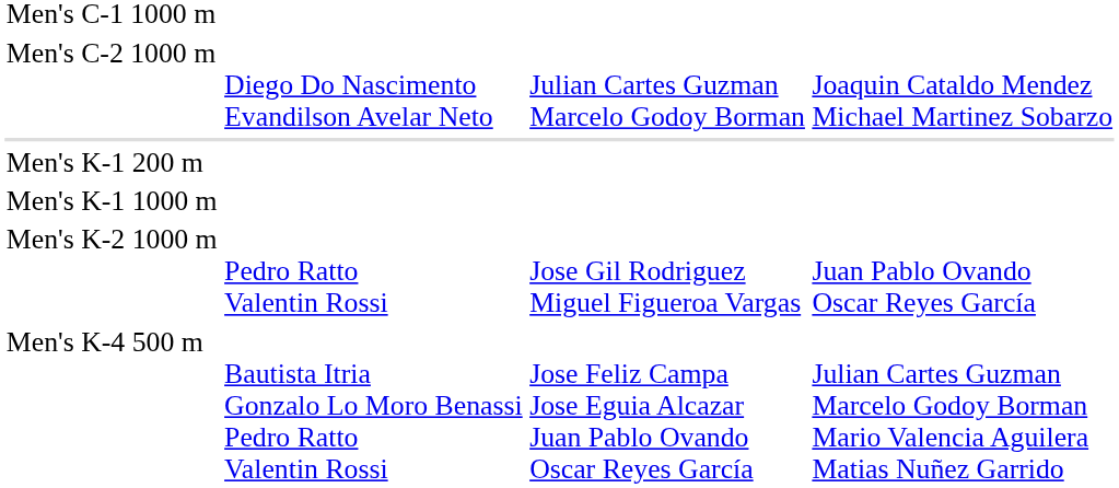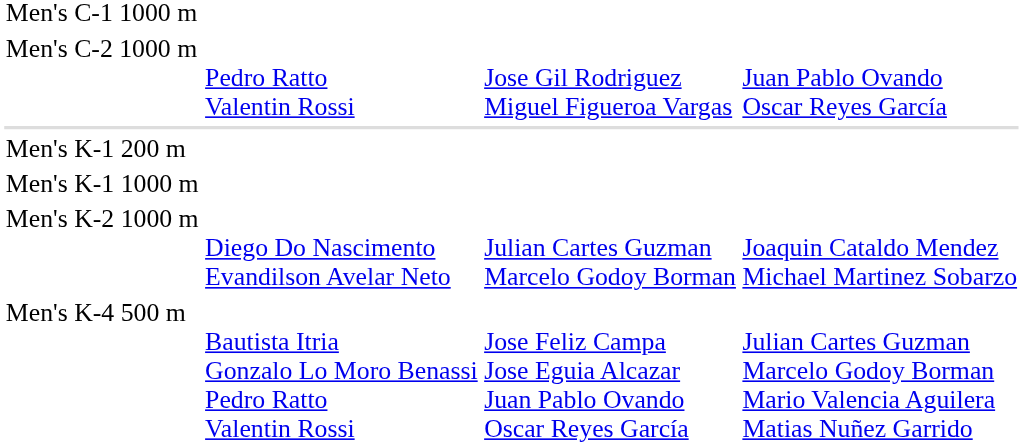 <table>
 <tr>
 <td>Men's C-1 1000 m</td>
 <td></td>
 <td></td>
 <td></td>
 </tr>
 <tr valign="top">
 <td>Men's C-2 1000 m</td>
-<td><br><a href='#'>Diego Do Nascimento</a><br><a href='#'>Evandilson Avelar Neto</a></td>
-<td><br><a href='#'>Julian Cartes Guzman</a><br><a href='#'>Marcelo Godoy Borman</a></td>
-<td><br><a href='#'>Joaquin Cataldo Mendez</a><br><a href='#'>Michael Martinez Sobarzo</a></td>
+<td><br><a href='#'>Pedro Ratto</a><br><a href='#'>Valentin Rossi</a></td>
+<td><br><a href='#'>Jose Gil Rodriguez</a><br><a href='#'>Miguel Figueroa Vargas</a></td>
+<td><br><a href='#'>Juan Pablo Ovando</a><br><a href='#'>Oscar Reyes García</a></td>
 </tr>
 <tr bgcolor=#DDDDDD>
 <td colspan=7></td>
 </tr>
 <tr>
 <td>Men's K-1 200 m</td>
 <td></td>
 <td></td>
 <td></td>
 </tr>
 <tr>
 <td>Men's K-1 1000 m</td>
 <td></td>
 <td></td>
 <td></td>
 </tr>
 <tr valign="top">
 <td>Men's K-2 1000 m</td>
-<td><br><a href='#'>Pedro Ratto</a><br><a href='#'>Valentin Rossi</a></td>
-<td><br><a href='#'>Jose Gil Rodriguez</a><br><a href='#'>Miguel Figueroa Vargas</a></td>
-<td><br><a href='#'>Juan Pablo Ovando</a><br><a href='#'>Oscar Reyes García</a></td>
+<td><br><a href='#'>Diego Do Nascimento</a><br><a href='#'>Evandilson Avelar Neto</a></td>
+<td><br><a href='#'>Julian Cartes Guzman</a><br><a href='#'>Marcelo Godoy Borman</a></td>
+<td><br><a href='#'>Joaquin Cataldo Mendez</a><br><a href='#'>Michael Martinez Sobarzo</a></td>
 </tr>
 <tr valign="top">
 <td>Men's K-4 500 m</td>
 <td><br><a href='#'>Bautista Itria</a><br><a href='#'>Gonzalo Lo Moro Benassi</a><br><a href='#'>Pedro Ratto</a><br><a href='#'>Valentin Rossi</a></td>
 <td><br><a href='#'>Jose Feliz Campa</a><br><a href='#'>Jose Eguia Alcazar</a><br><a href='#'>Juan Pablo Ovando</a><br><a href='#'>Oscar Reyes García</a></td>
 <td><br><a href='#'>Julian Cartes Guzman</a><br><a href='#'>Marcelo Godoy Borman</a><br><a href='#'>Mario Valencia Aguilera</a><br><a href='#'>Matias Nuñez Garrido</a></td>
 </tr>
 </table>
